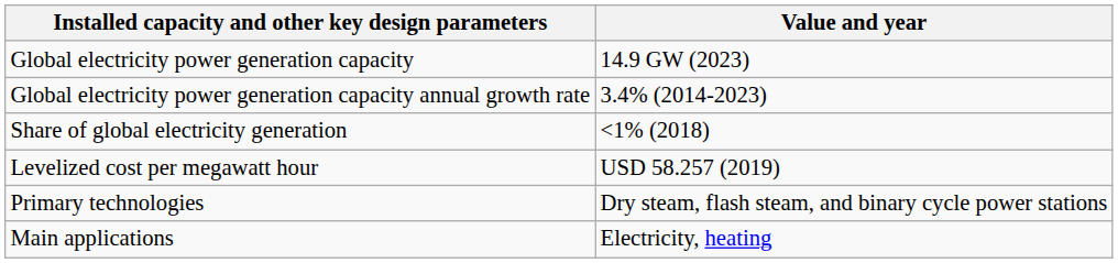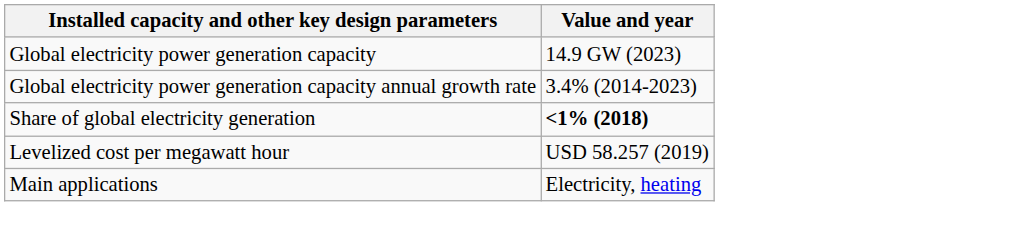 <table class="wikitable">
 <tr>
 <th>Installed capacity and other key design parameters</th>
 <th>Value and year</th>
 </tr>
 <tr>
 <td>Global electricity power generation capacity</td>
 <td>14.9 GW (2023)</td>
 </tr>
 <tr>
 <td>Global electricity power generation capacity annual growth rate</td>
 <td>3.4% (2014-2023)</td>
 </tr>
 <tr>
 <td>Share of global electricity generation</td>
-<td><1% (2018)</td>
+<td><strong><1% (2018)</strong></td>
 </tr>
 <tr>
 <td>Levelized cost per megawatt hour</td>
 <td>USD 58.257 (2019)</td>
 </tr>
 <tr>
-<td>Primary technologies</td>
-<td>Dry steam, flash steam, and binary cycle power stations</td>
-</tr>
-<tr>
 <td>Main applications</td>
 <td>Electricity, <a href='#'>heating</a></td>
 </tr>
 </table>
